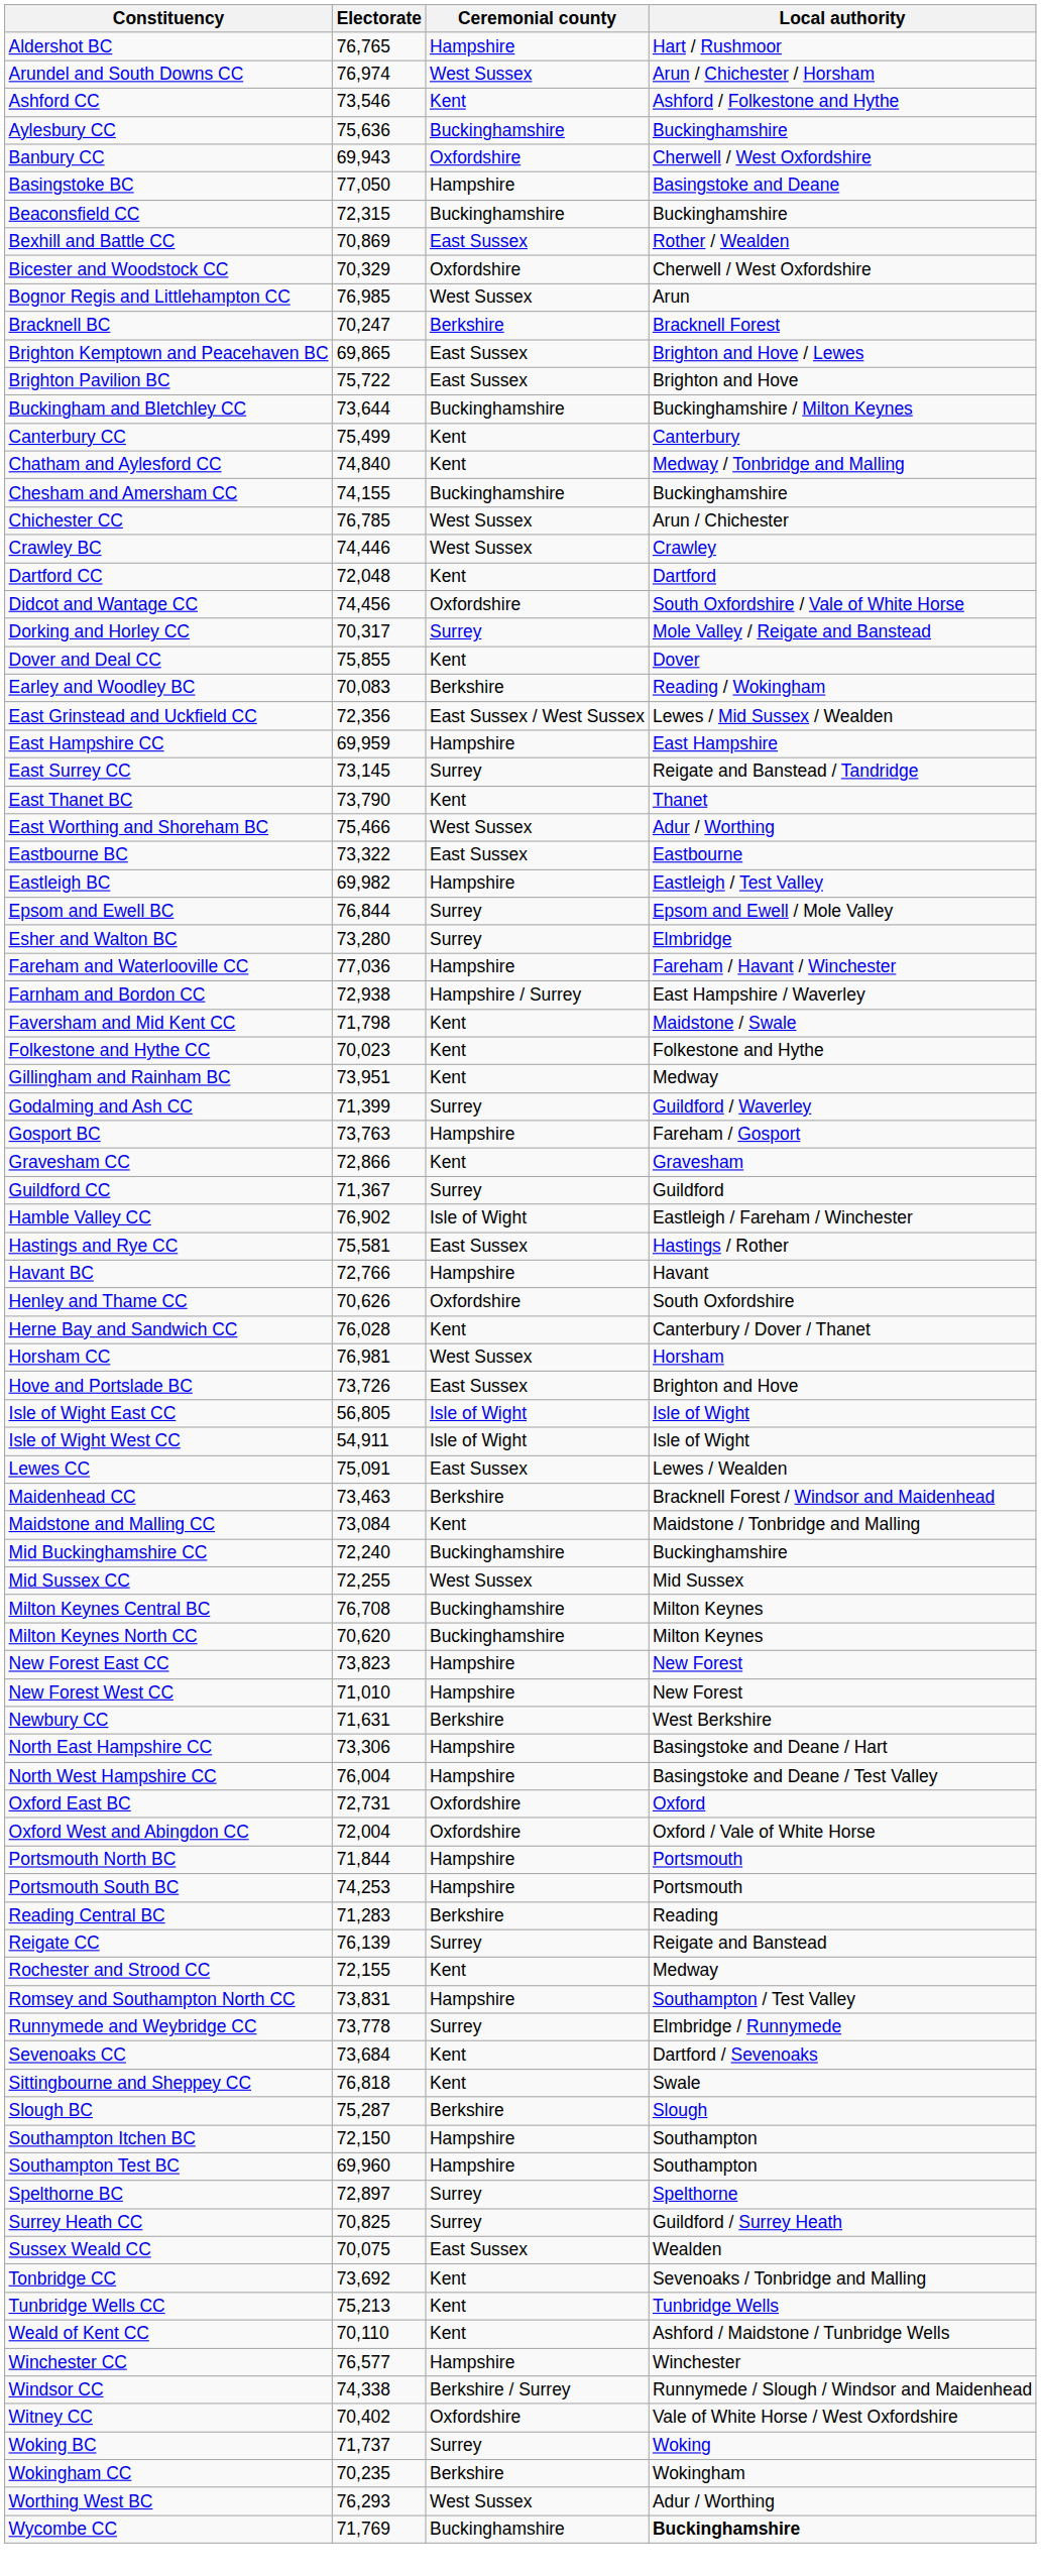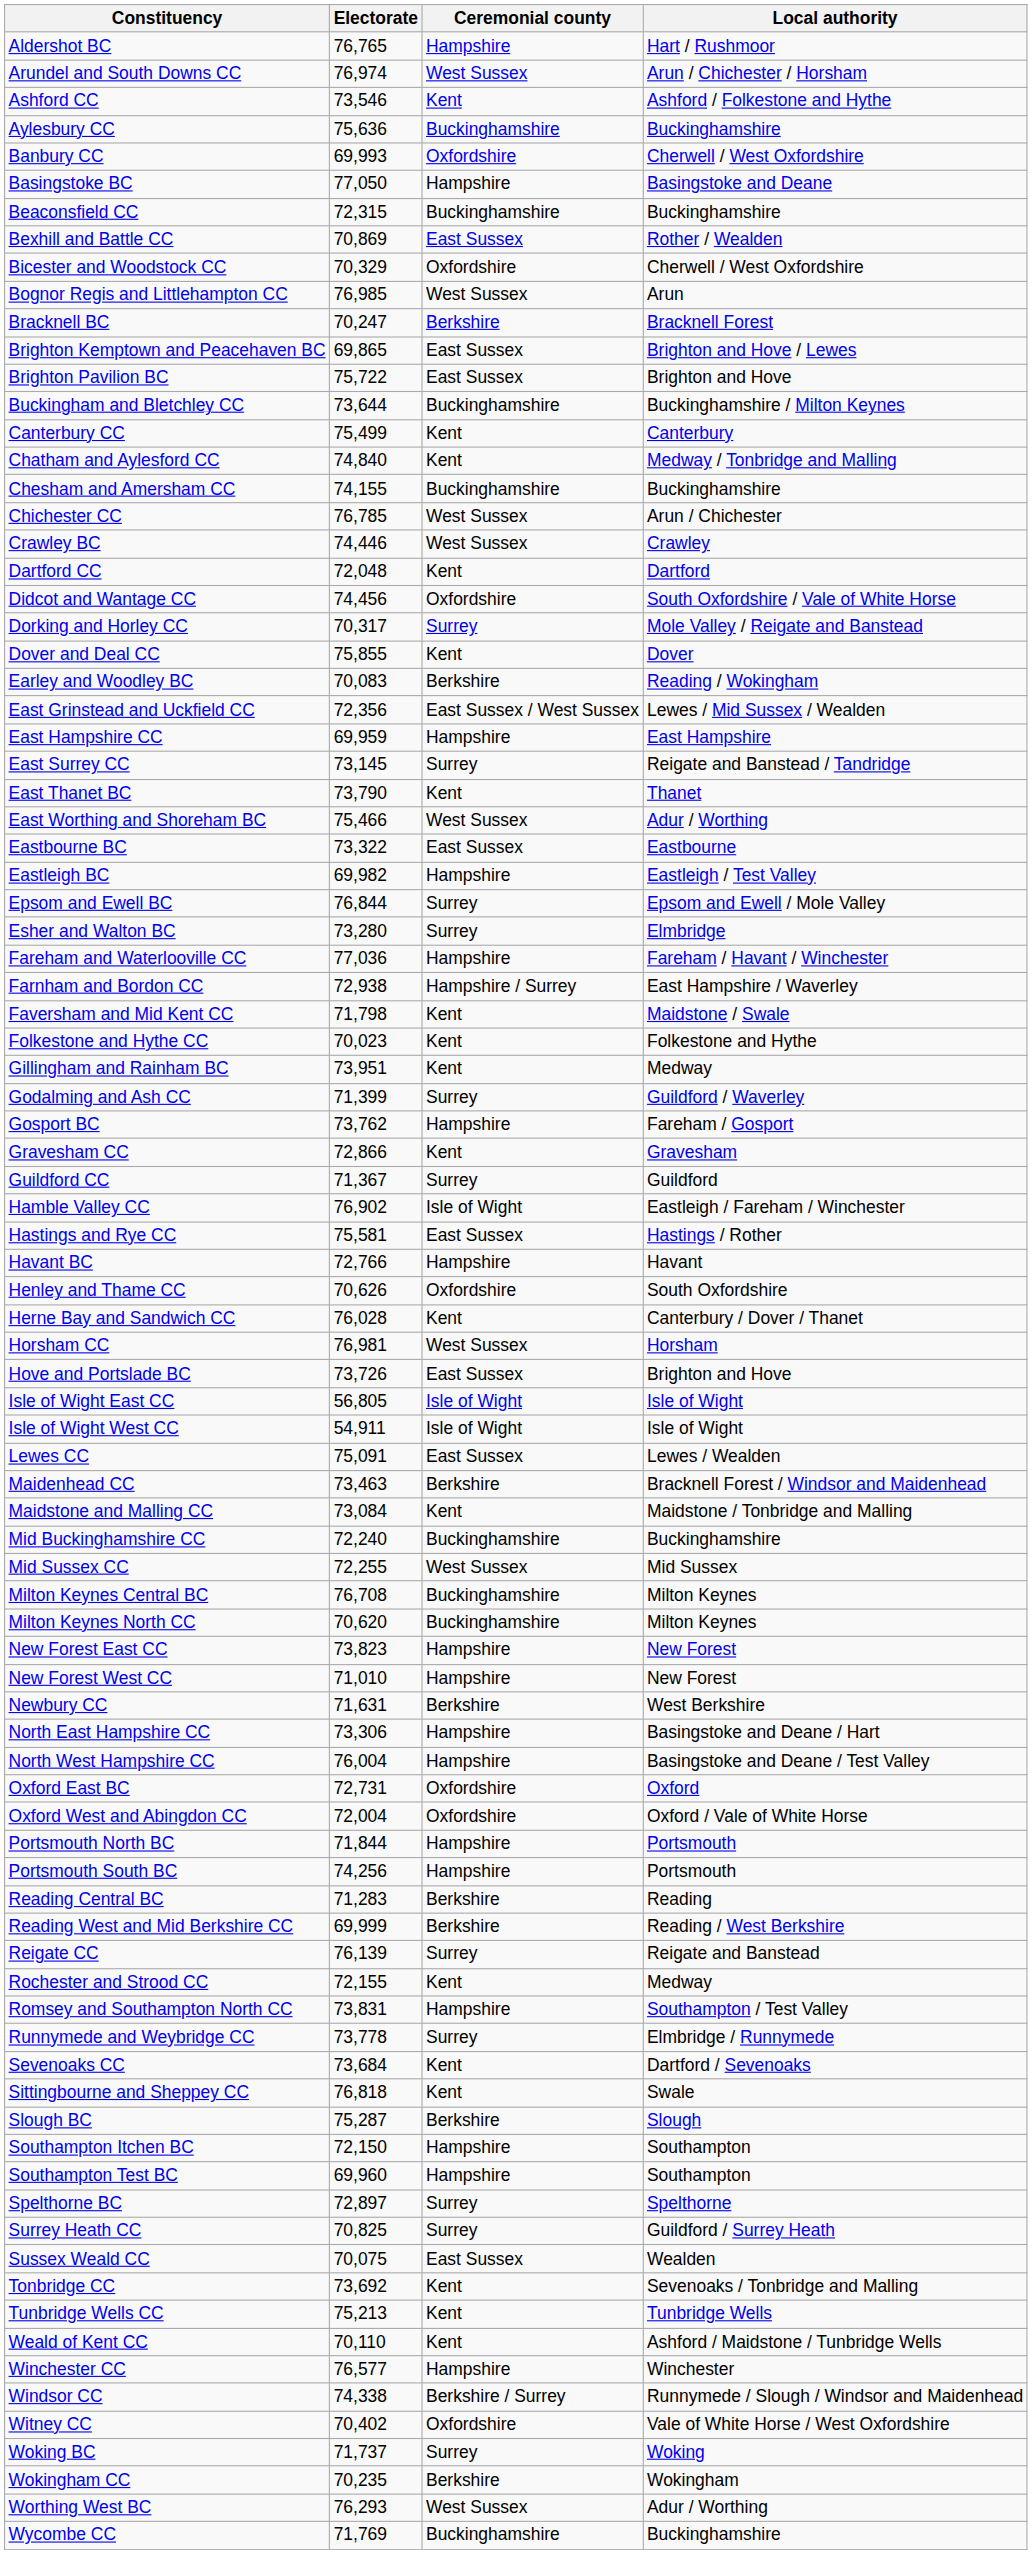 <table class="wikitable sortable">
 <tr>
 <th>Constituency</th>
 <th>Electorate</th>
 <th>Ceremonial county</th>
 <th>Local authority</th>
 </tr>
 <tr>
 <td><a href='#'>Aldershot BC</a></td>
 <td>76,765</td>
 <td><a href='#'>Hampshire</a></td>
 <td><a href='#'>Hart</a> / <a href='#'>Rushmoor</a></td>
 </tr>
 <tr>
 <td><a href='#'>Arundel and South Downs CC</a></td>
 <td>76,974</td>
 <td><a href='#'>West Sussex</a></td>
 <td><a href='#'>Arun</a> / <a href='#'>Chichester</a> / <a href='#'>Horsham</a></td>
 </tr>
 <tr>
 <td><a href='#'>Ashford CC</a></td>
 <td>73,546</td>
 <td><a href='#'>Kent</a></td>
 <td><a href='#'>Ashford</a> / <a href='#'>Folkestone and Hythe</a></td>
 </tr>
 <tr>
 <td><a href='#'>Aylesbury CC</a></td>
 <td>75,636</td>
 <td><a href='#'>Buckinghamshire</a></td>
 <td><a href='#'>Buckinghamshire</a></td>
 </tr>
 <tr>
 <td><a href='#'>Banbury CC</a></td>
-<td>69,943</td>
+<td>69,993</td>
 <td><a href='#'>Oxfordshire</a></td>
 <td><a href='#'>Cherwell</a> / <a href='#'>West Oxfordshire</a></td>
 </tr>
 <tr>
 <td><a href='#'>Basingstoke BC</a></td>
 <td>77,050</td>
 <td>Hampshire</td>
 <td><a href='#'>Basingstoke and Deane</a></td>
 </tr>
 <tr>
 <td><a href='#'>Beaconsfield CC</a></td>
 <td>72,315</td>
 <td>Buckinghamshire</td>
 <td>Buckinghamshire</td>
 </tr>
 <tr>
 <td><a href='#'>Bexhill and Battle CC</a></td>
 <td>70,869</td>
 <td><a href='#'>East Sussex</a></td>
 <td><a href='#'>Rother</a> / <a href='#'>Wealden</a></td>
 </tr>
 <tr>
 <td><a href='#'>Bicester and Woodstock CC</a></td>
 <td>70,329</td>
 <td>Oxfordshire</td>
 <td>Cherwell / West Oxfordshire</td>
 </tr>
 <tr>
 <td><a href='#'>Bognor Regis and Littlehampton CC</a></td>
 <td>76,985</td>
 <td>West Sussex</td>
 <td>Arun</td>
 </tr>
 <tr>
 <td><a href='#'>Bracknell BC</a></td>
 <td>70,247</td>
 <td><a href='#'>Berkshire</a></td>
 <td><a href='#'>Bracknell Forest</a></td>
 </tr>
 <tr>
 <td><a href='#'>Brighton Kemptown and Peacehaven BC</a></td>
 <td>69,865</td>
 <td>East Sussex</td>
 <td><a href='#'>Brighton and Hove</a> / <a href='#'>Lewes</a></td>
 </tr>
 <tr>
 <td><a href='#'>Brighton Pavilion BC</a></td>
 <td>75,722</td>
 <td>East Sussex</td>
 <td>Brighton and Hove</td>
 </tr>
 <tr>
 <td><a href='#'>Buckingham and Bletchley CC</a></td>
 <td>73,644</td>
 <td>Buckinghamshire</td>
 <td>Buckinghamshire / <a href='#'>Milton Keynes</a></td>
 </tr>
 <tr>
 <td><a href='#'>Canterbury CC</a></td>
 <td>75,499</td>
 <td>Kent</td>
 <td><a href='#'>Canterbury</a></td>
 </tr>
 <tr>
 <td><a href='#'>Chatham and Aylesford CC</a></td>
 <td>74,840</td>
 <td>Kent</td>
 <td><a href='#'>Medway</a> / <a href='#'>Tonbridge and Malling</a></td>
 </tr>
 <tr>
 <td><a href='#'>Chesham and Amersham CC</a></td>
 <td>74,155</td>
 <td>Buckinghamshire</td>
 <td>Buckinghamshire</td>
 </tr>
 <tr>
 <td><a href='#'>Chichester CC</a></td>
 <td>76,785</td>
 <td>West Sussex</td>
 <td>Arun / Chichester</td>
 </tr>
 <tr>
 <td><a href='#'>Crawley BC</a></td>
 <td>74,446</td>
 <td>West Sussex</td>
 <td><a href='#'>Crawley</a></td>
 </tr>
 <tr>
 <td><a href='#'>Dartford CC</a></td>
 <td>72,048</td>
 <td>Kent</td>
 <td><a href='#'>Dartford</a></td>
 </tr>
 <tr>
 <td><a href='#'>Didcot and Wantage CC</a></td>
 <td>74,456</td>
 <td>Oxfordshire</td>
 <td><a href='#'>South Oxfordshire</a> / <a href='#'>Vale of White Horse</a></td>
 </tr>
 <tr>
 <td><a href='#'>Dorking and Horley CC</a></td>
 <td>70,317</td>
 <td><a href='#'>Surrey</a></td>
 <td><a href='#'>Mole Valley</a> / <a href='#'>Reigate and Banstead</a></td>
 </tr>
 <tr>
 <td><a href='#'>Dover and Deal CC</a></td>
 <td>75,855</td>
 <td>Kent</td>
 <td><a href='#'>Dover</a></td>
 </tr>
 <tr>
 <td><a href='#'>Earley and Woodley BC</a></td>
 <td>70,083</td>
 <td>Berkshire</td>
 <td><a href='#'>Reading</a> / <a href='#'>Wokingham</a></td>
 </tr>
 <tr>
 <td><a href='#'>East Grinstead and Uckfield CC</a></td>
 <td>72,356</td>
 <td>East Sussex / West Sussex</td>
 <td>Lewes / <a href='#'>Mid Sussex</a> / Wealden</td>
 </tr>
 <tr>
 <td><a href='#'>East Hampshire CC</a></td>
 <td>69,959</td>
 <td>Hampshire</td>
 <td><a href='#'>East Hampshire</a></td>
 </tr>
 <tr>
 <td><a href='#'>East Surrey CC</a></td>
 <td>73,145</td>
 <td>Surrey</td>
 <td>Reigate and Banstead / <a href='#'>Tandridge</a></td>
 </tr>
 <tr>
 <td><a href='#'>East Thanet BC</a></td>
 <td>73,790</td>
 <td>Kent</td>
 <td><a href='#'>Thanet</a></td>
 </tr>
 <tr>
 <td><a href='#'>East Worthing and Shoreham BC</a></td>
 <td>75,466</td>
 <td>West Sussex</td>
 <td><a href='#'>Adur</a> / <a href='#'>Worthing</a></td>
 </tr>
 <tr>
 <td><a href='#'>Eastbourne BC</a></td>
 <td>73,322</td>
 <td>East Sussex</td>
 <td><a href='#'>Eastbourne</a></td>
 </tr>
 <tr>
 <td><a href='#'>Eastleigh BC</a></td>
 <td>69,982</td>
 <td>Hampshire</td>
 <td><a href='#'>Eastleigh</a> / <a href='#'>Test Valley</a></td>
 </tr>
 <tr>
 <td><a href='#'>Epsom and Ewell BC</a></td>
 <td>76,844</td>
 <td>Surrey</td>
 <td><a href='#'>Epsom and Ewell</a> / Mole Valley</td>
 </tr>
 <tr>
 <td><a href='#'>Esher and Walton BC</a></td>
 <td>73,280</td>
 <td>Surrey</td>
 <td><a href='#'>Elmbridge</a></td>
 </tr>
 <tr>
 <td><a href='#'>Fareham and Waterlooville CC</a></td>
 <td>77,036</td>
 <td>Hampshire</td>
 <td><a href='#'>Fareham</a> / <a href='#'>Havant</a> / <a href='#'>Winchester</a></td>
 </tr>
 <tr>
 <td><a href='#'>Farnham and Bordon CC</a></td>
 <td>72,938</td>
 <td>Hampshire / Surrey</td>
 <td>East Hampshire / Waverley</td>
 </tr>
 <tr>
 <td><a href='#'>Faversham and Mid Kent CC</a></td>
 <td>71,798</td>
 <td>Kent</td>
 <td><a href='#'>Maidstone</a> / <a href='#'>Swale</a></td>
 </tr>
 <tr>
 <td><a href='#'>Folkestone and Hythe CC</a></td>
 <td>70,023</td>
 <td>Kent</td>
 <td>Folkestone and Hythe</td>
 </tr>
 <tr>
 <td><a href='#'>Gillingham and Rainham BC</a></td>
 <td>73,951</td>
 <td>Kent</td>
 <td>Medway</td>
 </tr>
 <tr>
 <td><a href='#'>Godalming and Ash CC</a></td>
 <td>71,399</td>
 <td>Surrey</td>
 <td><a href='#'>Guildford</a> / <a href='#'>Waverley</a></td>
 </tr>
 <tr>
 <td><a href='#'>Gosport BC</a></td>
-<td>73,763</td>
+<td>73,762</td>
 <td>Hampshire</td>
 <td>Fareham / <a href='#'>Gosport</a></td>
 </tr>
 <tr>
 <td><a href='#'>Gravesham CC</a></td>
 <td>72,866</td>
 <td>Kent</td>
 <td><a href='#'>Gravesham</a></td>
 </tr>
 <tr>
 <td><a href='#'>Guildford CC</a></td>
 <td>71,367</td>
 <td>Surrey</td>
 <td>Guildford</td>
 </tr>
 <tr>
 <td><a href='#'>Hamble Valley CC</a></td>
 <td>76,902</td>
 <td>Isle of Wight</td>
 <td>Eastleigh / Fareham / Winchester</td>
 </tr>
 <tr>
 <td><a href='#'>Hastings and Rye CC</a></td>
 <td>75,581</td>
 <td>East Sussex</td>
 <td><a href='#'>Hastings</a> / Rother</td>
 </tr>
 <tr>
 <td><a href='#'>Havant BC</a></td>
 <td>72,766</td>
 <td>Hampshire</td>
 <td>Havant</td>
 </tr>
 <tr>
 <td><a href='#'>Henley and Thame CC</a></td>
 <td>70,626</td>
 <td>Oxfordshire</td>
 <td>South Oxfordshire</td>
 </tr>
 <tr>
 <td><a href='#'>Herne Bay and Sandwich CC</a></td>
 <td>76,028</td>
 <td>Kent</td>
 <td>Canterbury / Dover / Thanet</td>
 </tr>
 <tr>
 <td><a href='#'>Horsham CC</a></td>
 <td>76,981</td>
 <td>West Sussex</td>
 <td><a href='#'>Horsham</a></td>
 </tr>
 <tr>
 <td><a href='#'>Hove and Portslade BC</a></td>
 <td>73,726</td>
 <td>East Sussex</td>
 <td>Brighton and Hove</td>
 </tr>
 <tr>
 <td><a href='#'>Isle of Wight East CC</a></td>
 <td>56,805</td>
 <td><a href='#'>Isle of Wight</a></td>
 <td><a href='#'>Isle of Wight</a></td>
 </tr>
 <tr>
 <td><a href='#'>Isle of Wight West CC</a></td>
 <td>54,911</td>
 <td>Isle of Wight</td>
 <td>Isle of Wight</td>
 </tr>
 <tr>
 <td><a href='#'>Lewes CC</a></td>
 <td>75,091</td>
 <td>East Sussex</td>
 <td>Lewes / Wealden</td>
 </tr>
 <tr>
 <td><a href='#'>Maidenhead CC</a></td>
 <td>73,463</td>
 <td>Berkshire</td>
 <td>Bracknell Forest / <a href='#'>Windsor and Maidenhead</a></td>
 </tr>
 <tr>
 <td><a href='#'>Maidstone and Malling CC</a></td>
 <td>73,084</td>
 <td>Kent</td>
 <td>Maidstone / Tonbridge and Malling</td>
 </tr>
 <tr>
 <td><a href='#'>Mid Buckinghamshire CC</a></td>
 <td>72,240</td>
 <td>Buckinghamshire</td>
 <td>Buckinghamshire</td>
 </tr>
 <tr>
 <td><a href='#'>Mid Sussex CC</a></td>
 <td>72,255</td>
 <td>West Sussex</td>
 <td>Mid Sussex</td>
 </tr>
 <tr>
 <td><a href='#'>Milton Keynes Central BC</a></td>
 <td>76,708</td>
 <td>Buckinghamshire</td>
 <td>Milton Keynes</td>
 </tr>
 <tr>
 <td><a href='#'>Milton Keynes North CC</a></td>
 <td>70,620</td>
 <td>Buckinghamshire</td>
 <td>Milton Keynes</td>
 </tr>
 <tr>
 <td><a href='#'>New Forest East CC</a></td>
 <td>73,823</td>
 <td>Hampshire</td>
 <td><a href='#'>New Forest</a></td>
 </tr>
 <tr>
 <td><a href='#'>New Forest West CC</a></td>
 <td>71,010</td>
 <td>Hampshire</td>
 <td>New Forest</td>
 </tr>
 <tr>
 <td><a href='#'>Newbury CC</a></td>
 <td>71,631</td>
 <td>Berkshire</td>
 <td>West Berkshire</td>
 </tr>
 <tr>
 <td><a href='#'>North East Hampshire CC</a></td>
 <td>73,306</td>
 <td>Hampshire</td>
 <td>Basingstoke and Deane / Hart</td>
 </tr>
 <tr>
 <td><a href='#'>North West Hampshire CC</a></td>
 <td>76,004</td>
 <td>Hampshire</td>
 <td>Basingstoke and Deane / Test Valley</td>
 </tr>
 <tr>
 <td><a href='#'>Oxford East BC</a></td>
 <td>72,731</td>
 <td>Oxfordshire</td>
 <td><a href='#'>Oxford</a></td>
 </tr>
 <tr>
 <td><a href='#'>Oxford West and Abingdon CC</a></td>
 <td>72,004</td>
 <td>Oxfordshire</td>
 <td>Oxford / Vale of White Horse</td>
 </tr>
 <tr>
 <td><a href='#'>Portsmouth North BC</a></td>
 <td>71,844</td>
 <td>Hampshire</td>
 <td><a href='#'>Portsmouth</a></td>
 </tr>
 <tr>
 <td><a href='#'>Portsmouth South BC</a></td>
-<td>74,253</td>
+<td>74,256</td>
 <td>Hampshire</td>
 <td>Portsmouth</td>
 </tr>
 <tr>
 <td><a href='#'>Reading Central BC</a></td>
 <td>71,283</td>
 <td>Berkshire</td>
 <td>Reading</td>
+</tr>
+<tr>
+<td><a href='#'>Reading West and Mid Berkshire CC</a></td>
+<td>69,999</td>
+<td>Berkshire</td>
+<td>Reading / <a href='#'>West Berkshire</a></td>
 </tr>
 <tr>
 <td><a href='#'>Reigate CC</a></td>
 <td>76,139</td>
 <td>Surrey</td>
 <td>Reigate and Banstead</td>
 </tr>
 <tr>
 <td><a href='#'>Rochester and Strood CC</a></td>
 <td>72,155</td>
 <td>Kent</td>
 <td>Medway</td>
 </tr>
 <tr>
 <td><a href='#'>Romsey and Southampton North CC</a></td>
 <td>73,831</td>
 <td>Hampshire</td>
 <td><a href='#'>Southampton</a> / Test Valley</td>
 </tr>
 <tr>
 <td><a href='#'>Runnymede and Weybridge CC</a></td>
 <td>73,778</td>
 <td>Surrey</td>
 <td>Elmbridge / <a href='#'>Runnymede</a></td>
 </tr>
 <tr>
 <td><a href='#'>Sevenoaks CC</a></td>
 <td>73,684</td>
 <td>Kent</td>
 <td>Dartford / <a href='#'>Sevenoaks</a></td>
 </tr>
 <tr>
 <td><a href='#'>Sittingbourne and Sheppey CC</a></td>
 <td>76,818</td>
 <td>Kent</td>
 <td>Swale</td>
 </tr>
 <tr>
 <td><a href='#'>Slough BC</a></td>
 <td>75,287</td>
 <td>Berkshire</td>
 <td><a href='#'>Slough</a></td>
 </tr>
 <tr>
 <td><a href='#'>Southampton Itchen BC</a></td>
 <td>72,150</td>
 <td>Hampshire</td>
 <td>Southampton</td>
 </tr>
 <tr>
 <td><a href='#'>Southampton Test BC</a></td>
 <td>69,960</td>
 <td>Hampshire</td>
 <td>Southampton</td>
 </tr>
 <tr>
 <td><a href='#'>Spelthorne BC</a></td>
 <td>72,897</td>
 <td>Surrey</td>
 <td><a href='#'>Spelthorne</a></td>
 </tr>
 <tr>
 <td><a href='#'>Surrey Heath CC</a></td>
 <td>70,825</td>
 <td>Surrey</td>
 <td>Guildford / <a href='#'>Surrey Heath</a></td>
 </tr>
 <tr>
 <td><a href='#'>Sussex Weald CC</a></td>
 <td>70,075</td>
 <td>East Sussex</td>
 <td>Wealden</td>
 </tr>
 <tr>
 <td><a href='#'>Tonbridge CC</a></td>
 <td>73,692</td>
 <td>Kent</td>
 <td>Sevenoaks / Tonbridge and Malling</td>
 </tr>
 <tr>
 <td><a href='#'>Tunbridge Wells CC</a></td>
 <td>75,213</td>
 <td>Kent</td>
 <td><a href='#'>Tunbridge Wells</a></td>
 </tr>
 <tr>
 <td><a href='#'>Weald of Kent CC</a></td>
 <td>70,110</td>
 <td>Kent</td>
 <td>Ashford / Maidstone / Tunbridge Wells</td>
 </tr>
 <tr>
 <td><a href='#'>Winchester CC</a></td>
 <td>76,577</td>
 <td>Hampshire</td>
 <td>Winchester</td>
 </tr>
 <tr>
 <td><a href='#'>Windsor CC</a></td>
 <td>74,338</td>
 <td>Berkshire / Surrey</td>
 <td>Runnymede / Slough / Windsor and Maidenhead</td>
 </tr>
 <tr>
 <td><a href='#'>Witney CC</a></td>
 <td>70,402</td>
 <td>Oxfordshire</td>
 <td>Vale of White Horse / West Oxfordshire</td>
 </tr>
 <tr>
 <td><a href='#'>Woking BC</a></td>
 <td>71,737</td>
 <td>Surrey</td>
 <td><a href='#'>Woking</a></td>
 </tr>
 <tr>
 <td><a href='#'>Wokingham CC</a></td>
 <td>70,235</td>
 <td>Berkshire</td>
 <td>Wokingham</td>
 </tr>
 <tr>
 <td><a href='#'>Worthing West BC</a></td>
 <td>76,293</td>
 <td>West Sussex</td>
 <td>Adur / Worthing</td>
 </tr>
 <tr>
 <td><a href='#'>Wycombe CC</a></td>
 <td>71,769</td>
 <td>Buckinghamshire</td>
-<td><strong>Buckinghamshire</strong></td>
+<td>Buckinghamshire</td>
 </tr>
 </table>
